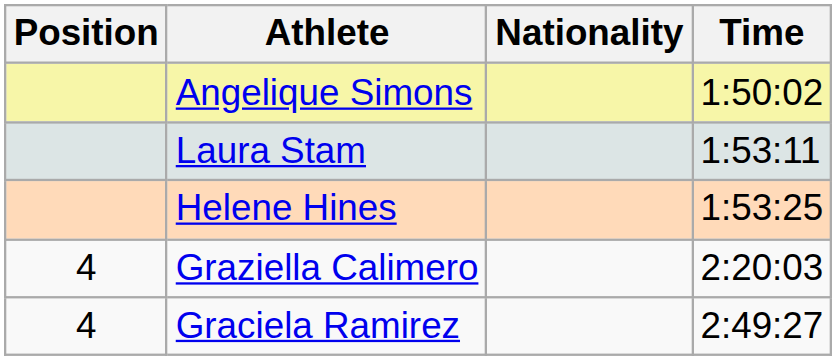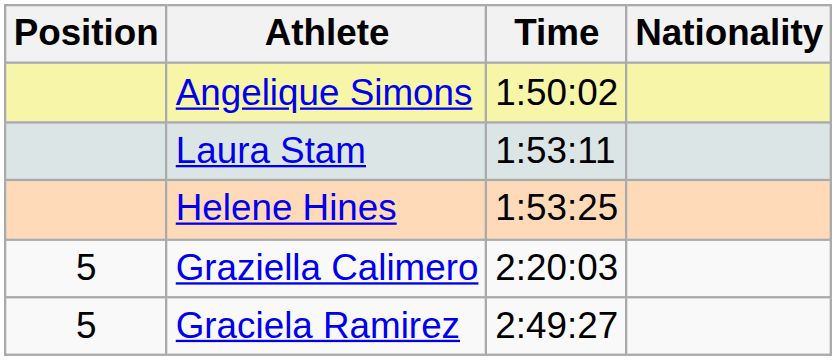 <table class="wikitable sortable">
 <tr>
 <th>Position</th>
 <th>Athlete</th>
+<th>Time</th>
 <th>Nationality</th>
-<th>Time</th>
 </tr>
 <tr bgcolor="#F7F6A8">
 <td align=center></td>
 <td><a href='#'>Angelique Simons</a></td>
+<td>1:50:02</td>
 <td></td>
-<td>1:50:02</td>
 </tr>
 <tr bgcolor="#DCE5E5">
 <td align=center></td>
 <td><a href='#'>Laura Stam</a></td>
+<td>1:53:11</td>
 <td></td>
-<td>1:53:11</td>
 </tr>
 <tr bgcolor="#FFDAB9">
 <td align=center></td>
 <td><a href='#'>Helene Hines</a></td>
+<td>1:53:25</td>
 <td></td>
-<td>1:53:25</td>
 </tr>
 <tr>
-<td align=center>4</td>
+<td align=center>5</td>
 <td><a href='#'>Graziella Calimero</a></td>
+<td>2:20:03</td>
 <td></td>
-<td>2:20:03</td>
 </tr>
 <tr>
-<td align=center>4</td>
+<td align=center>5</td>
 <td><a href='#'>Graciela Ramirez</a></td>
+<td>2:49:27</td>
 <td></td>
-<td>2:49:27</td>
 </tr>
 </table>
